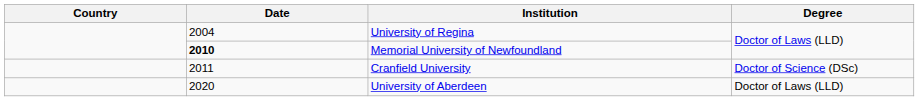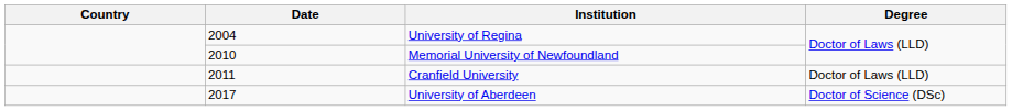 <table class="wikitable" width="100%" style="margin:0.5em 1em 0.5em 0; border:1px #005566 solid; border-collapse:collapse;">
 <tr>
 <th bgcolor="#F5F5F5" width="20%"><span>Country</span></th>
 <th bgcolor="#F5F5F5" width="20%"><span>Date</span></th>
 <th bgcolor="#F5F5F5" width="40%"><span>Institution</span></th>
 <th bgcolor="#F5F5F5" width="20%"><span>Degree</span></th>
 </tr>
 <tr>
 <td rowspan="2"></td>
 <td>2004</td>
 <td><a href='#'>University of Regina</a></td>
 <td rowspan="2"><a href='#'>Doctor of Laws</a> (LLD)</td>
 </tr>
 <tr>
-<td><strong>2010</strong></td>
+<td>2010</td>
 <td><a href='#'>Memorial University of Newfoundland</a></td>
 </tr>
 <tr>
 <td></td>
 <td>2011</td>
 <td><a href='#'>Cranfield University</a></td>
-<td><a href='#'>Doctor of Science</a> (DSc)</td>
+<td>Doctor of Laws (LLD)</td>
 </tr>
 <tr>
 <td></td>
-<td>2020</td>
+<td>2017</td>
 <td><a href='#'>University of Aberdeen</a></td>
-<td>Doctor of Laws (LLD)</td>
+<td><a href='#'>Doctor of Science</a> (DSc)</td>
 </tr>
 </table>
